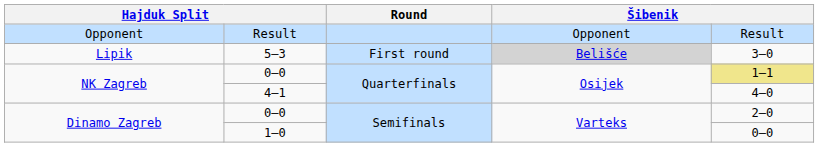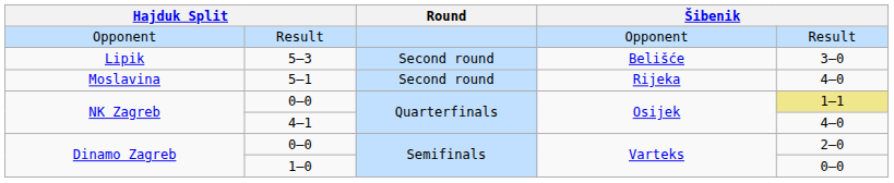 <table class="wikitable" style="text-align: center;">
 <tr>
 <th colspan=2><a href='#'>Hajduk Split</a></th>
 <th>Round</th>
 <th colspan=2><a href='#'>Šibenik</a></th>
 </tr>
 <tr bgcolor=#c1e0ff>
 <td width=15%>Opponent</td>
 <td width=7%>Result</td>
 <td width=10%></td>
 <td width=15%>Opponent</td>
 <td width=7%>Result</td>
 </tr>
 <tr>
 <td rowspan=1 align=center><a href='#'>Lipik</a></td>
 <td>5–3</td>
-<td rowspan=1 bgcolor=#c1e0ff>First round</td>
-<td rowspan=1 align=center style="background: lightgrey;"><a href='#'>Belišće</a></td>
+<td rowspan=1 bgcolor=#c1e0ff>Second round</td>
+<td rowspan=1 align=center><a href='#'>Belišće</a></td>
 <td>3–0</td>
+</tr>
+<tr>
+<td rowspan=1 align=center><a href='#'>Moslavina</a></td>
+<td>5–1</td>
+<td rowspan=1 bgcolor=#c1e0ff>Second round</td>
+<td rowspan=1 align=center><a href='#'>Rijeka</a></td>
+<td>4–0</td>
 </tr>
 <tr>
 <td rowspan=2 align=center><a href='#'>NK Zagreb</a></td>
 <td>0–0</td>
 <td rowspan=2 bgcolor=#c1e0ff>Quarterfinals</td>
 <td rowspan=2 align=center><a href='#'>Osijek</a></td>
 <td style="background: khaki;">1–1</td>
 </tr>
 <tr>
 <td>4–1</td>
 <td>4–0</td>
 </tr>
 <tr>
 <td rowspan=2 align=center><a href='#'>Dinamo Zagreb</a></td>
 <td>0–0</td>
 <td rowspan=2 bgcolor=#c1e0ff>Semifinals</td>
 <td rowspan=2 align=center><a href='#'>Varteks</a></td>
 <td>2–0</td>
 </tr>
 <tr>
 <td>1–0</td>
 <td>0–0</td>
 </tr>
 </table>
